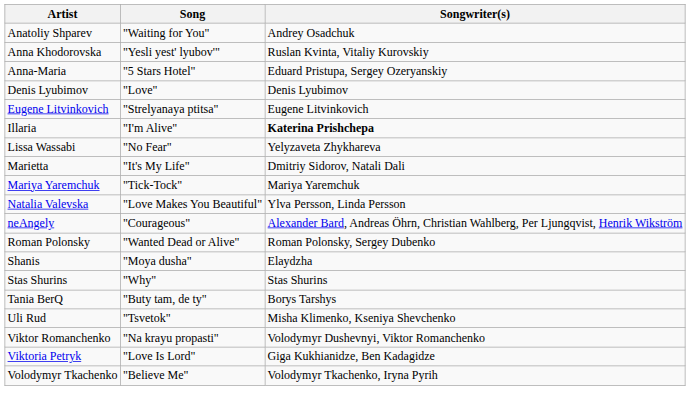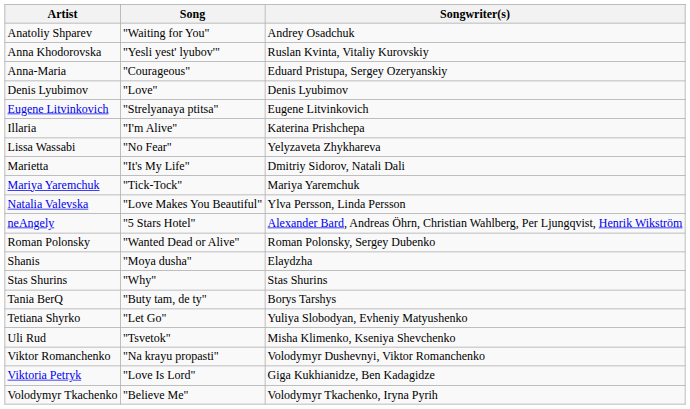 <table class="sortable wikitable" style="margin: 1em auto 1em auto;">
 <tr>
 <th>Artist</th>
 <th>Song</th>
 <th>Songwriter(s)</th>
 </tr>
 <tr>
 <td>Anatoliy Shparev</td>
 <td>"Waiting for You"</td>
 <td>Andrey Osadchuk</td>
 </tr>
 <tr>
 <td>Anna Khodorovska</td>
 <td>"Yesli yest' lyubov'" </td>
 <td>Ruslan Kvinta, Vitaliy Kurovskiy</td>
 </tr>
 <tr>
 <td>Anna-Maria</td>
-<td>"5 Stars Hotel"</td>
+<td>"Courageous"</td>
 <td>Eduard Pristupa, Sergey Ozeryanskiy</td>
 </tr>
 <tr>
 <td>Denis Lyubimov</td>
 <td>"Love"</td>
 <td>Denis Lyubimov</td>
 </tr>
 <tr>
 <td><a href='#'>Eugene Litvinkovich</a></td>
 <td>"Strelyanaya ptitsa" </td>
 <td>Eugene Litvinkovich</td>
 </tr>
 <tr>
 <td>Illaria</td>
 <td>"I'm Alive"</td>
-<td><strong>Katerina Prishchepa</strong></td>
+<td>Katerina Prishchepa</td>
 </tr>
 <tr>
 <td>Lissa Wassabi</td>
 <td>"No Fear"</td>
 <td>Yelyzaveta Zhykhareva</td>
 </tr>
 <tr>
 <td>Marietta</td>
 <td>"It's My Life"</td>
 <td>Dmitriy Sidorov, Natali Dali</td>
 </tr>
 <tr>
 <td><a href='#'>Mariya Yaremchuk</a></td>
 <td>"Tick-Tock"</td>
 <td>Mariya Yaremchuk</td>
 </tr>
 <tr>
 <td><a href='#'>Natalia Valevska</a></td>
 <td>"Love Makes You Beautiful"</td>
 <td>Ylva Persson, Linda Persson</td>
 </tr>
 <tr>
 <td><a href='#'>neAngely</a></td>
-<td>"Courageous"</td>
+<td>"5 Stars Hotel"</td>
 <td><a href='#'>Alexander Bard</a>, Andreas Öhrn, Christian Wahlberg, Per Ljungqvist, <a href='#'>Henrik Wikström</a></td>
 </tr>
 <tr>
 <td>Roman Polonsky</td>
 <td>"Wanted Dead or Alive"</td>
 <td>Roman Polonsky, Sergey Dubenko</td>
 </tr>
 <tr>
 <td>Shanis</td>
 <td>"Moya dusha" </td>
 <td>Elaydzha</td>
 </tr>
 <tr>
 <td>Stas Shurins</td>
 <td>"Why"</td>
 <td>Stas Shurins</td>
 </tr>
 <tr>
 <td>Tania BerQ</td>
 <td>"Buty tam, de ty" </td>
 <td>Borys Tarshys</td>
 </tr>
 <tr>
+<td>Tetiana Shyrko</td>
+<td>"Let Go"</td>
+<td>Yuliya Slobodyan, Evheniy Matyushenko</td>
+</tr>
+<tr>
 <td>Uli Rud</td>
 <td>"Tsvetok" </td>
 <td>Misha Klimenko, Kseniya Shevchenko</td>
 </tr>
 <tr>
 <td>Viktor Romanchenko</td>
 <td>"Na krayu propasti" </td>
 <td>Volodymyr Dushevnyi, Viktor Romanchenko</td>
 </tr>
 <tr>
 <td><a href='#'>Viktoria Petryk</a></td>
 <td>"Love Is Lord"</td>
 <td>Giga Kukhianidze, Ben Kadagidze</td>
 </tr>
 <tr>
 <td>Volodymyr Tkachenko</td>
 <td>"Believe Me"</td>
 <td>Volodymyr Tkachenko, Iryna Pyrih</td>
 </tr>
 </table>
